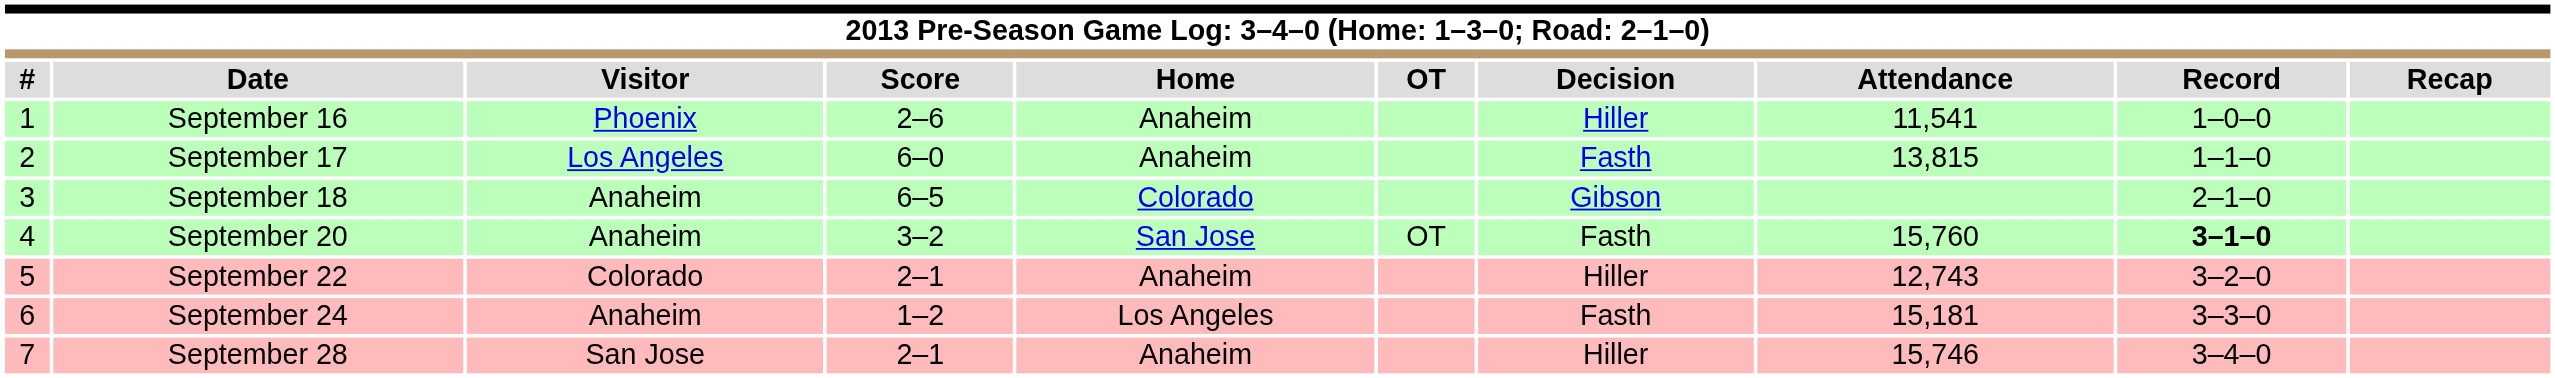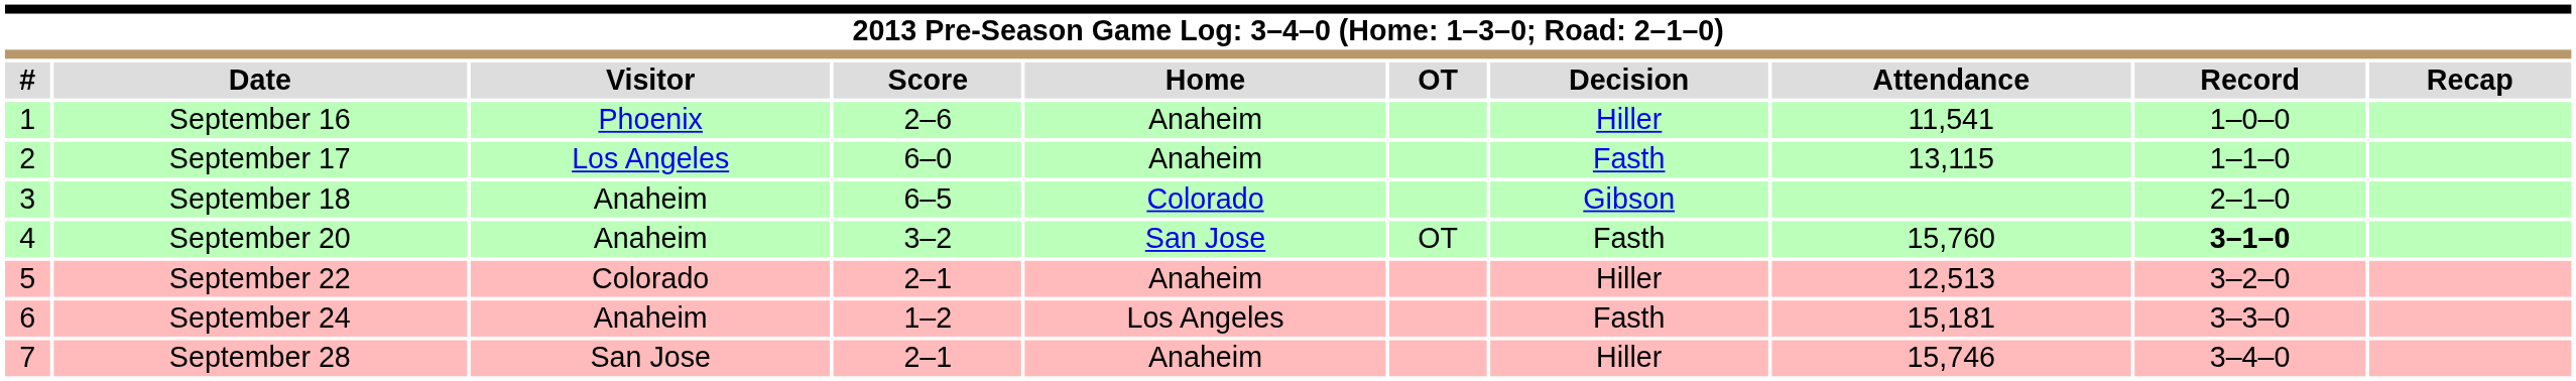 <table class="toccolours collapsible collapsed"  style="width:90%; clear:both; margin:1.5em auto; text-align:center;">
 <tr>
 <th colspan=11 style="background:#fff; border-top:#000000 5px solid; border-bottom:#b9986b 5px solid;">2013 Pre-Season Game Log: 3–4–0 (Home: 1–3–0; Road: 2–1–0)</th>
 </tr>
 <tr style="text-align:center; background:#ddd;">
 <th>#</th>
 <th>Date</th>
 <th>Visitor</th>
 <th>Score</th>
 <th>Home</th>
 <th>OT</th>
 <th>Decision</th>
 <th>Attendance</th>
 <th>Record</th>
 <th>Recap</th>
 </tr>
 <tr style="background:#bfb;">
 <td>1</td>
 <td>September 16</td>
 <td><a href='#'>Phoenix</a></td>
 <td>2–6</td>
 <td>Anaheim</td>
 <td></td>
 <td><a href='#'>Hiller</a></td>
 <td>11,541</td>
 <td>1–0–0</td>
 <td></td>
 </tr>
 <tr style="background:#bfb;">
 <td>2</td>
 <td>September 17</td>
 <td><a href='#'>Los Angeles</a></td>
 <td>6–0</td>
 <td>Anaheim</td>
 <td></td>
 <td><a href='#'>Fasth</a></td>
-<td>13,815</td>
+<td>13,115</td>
 <td>1–1–0</td>
 <td></td>
 </tr>
 <tr style="background:#bfb;">
 <td>3</td>
 <td>September 18</td>
 <td>Anaheim</td>
 <td>6–5</td>
 <td><a href='#'>Colorado</a></td>
 <td></td>
 <td><a href='#'>Gibson</a></td>
 <td></td>
 <td>2–1–0</td>
 <td></td>
 </tr>
 <tr style="background:#bfb;">
 <td>4</td>
 <td>September 20</td>
 <td>Anaheim</td>
 <td>3–2</td>
 <td><a href='#'>San Jose</a></td>
 <td>OT</td>
 <td>Fasth</td>
 <td>15,760</td>
 <td><strong>3–1–0</strong></td>
 <td></td>
 </tr>
 <tr style="background:#fbb;">
 <td>5</td>
 <td>September 22</td>
 <td>Colorado</td>
 <td>2–1</td>
 <td>Anaheim</td>
 <td></td>
 <td>Hiller</td>
-<td>12,743</td>
+<td>12,513</td>
 <td>3–2–0</td>
 <td></td>
 </tr>
 <tr style="background:#fbb;">
 <td>6</td>
 <td>September 24</td>
 <td>Anaheim</td>
 <td>1–2</td>
 <td>Los Angeles</td>
 <td></td>
 <td>Fasth</td>
 <td>15,181</td>
 <td>3–3–0</td>
 <td></td>
 </tr>
 <tr style="background:#fbb;">
 <td>7</td>
 <td>September 28</td>
 <td>San Jose</td>
 <td>2–1</td>
 <td>Anaheim</td>
 <td></td>
 <td>Hiller</td>
 <td>15,746</td>
 <td>3–4–0</td>
 <td></td>
 </tr>
 </table>
